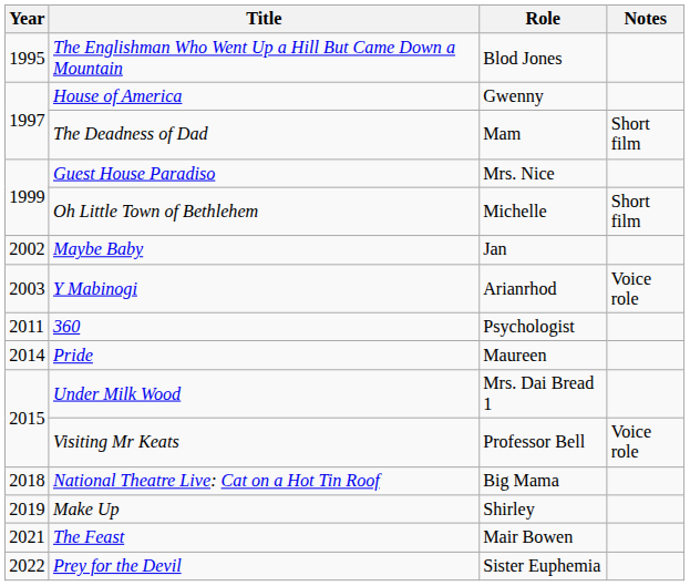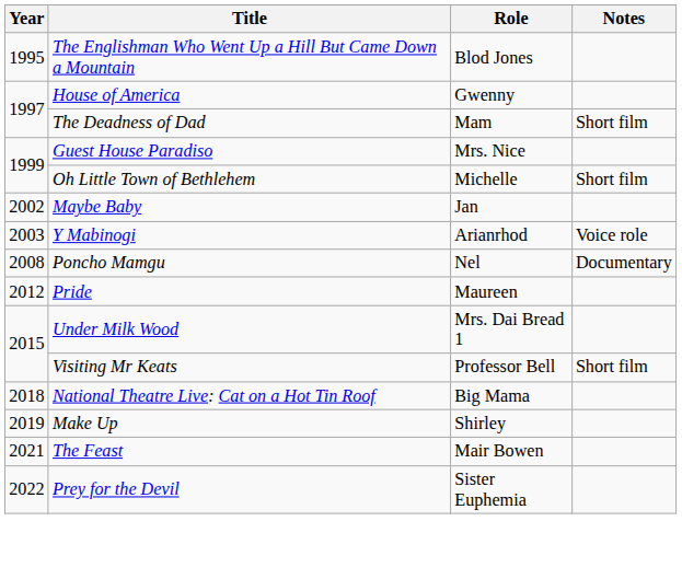 <table class="wikitable sortable">
 <tr>
 <th>Year</th>
 <th>Title</th>
 <th>Role</th>
 <th class="unsortable">Notes</th>
 </tr>
 <tr>
 <td>1995</td>
 <td><a href='#'><em>The Englishman Who Went Up a Hill But Came Down a Mountain</em></a></td>
 <td>Blod Jones</td>
 <td></td>
 </tr>
 <tr>
 <td rowspan="2">1997</td>
 <td><em><a href='#'>House of America</a></em></td>
 <td>Gwenny</td>
 <td></td>
 </tr>
 <tr>
 <td><em>The Deadness of Dad</em></td>
 <td>Mam</td>
 <td>Short film</td>
 </tr>
 <tr>
 <td rowspan="2">1999</td>
 <td><em><a href='#'>Guest House Paradiso</a></em></td>
 <td>Mrs. Nice</td>
 <td></td>
 </tr>
 <tr>
 <td><em>Oh Little Town of Bethlehem</em></td>
 <td>Michelle</td>
 <td>Short film</td>
 </tr>
 <tr>
 <td>2002</td>
 <td><a href='#'><em>Maybe Baby</em></a></td>
 <td>Jan</td>
 <td></td>
 </tr>
 <tr>
 <td>2003</td>
 <td><em><a href='#'>Y Mabinogi</a></em></td>
 <td>Arianrhod</td>
 <td>Voice role</td>
 </tr>
 <tr>
-<td>2011</td>
-<td><a href='#'><em>360</em></a></td>
-<td>Psychologist</td>
-<td></td>
+<td>2008</td>
+<td><em>Poncho Mamgu</em></td>
+<td>Nel</td>
+<td>Documentary</td>
 </tr>
 <tr>
-<td>2014</td>
+<td>2012</td>
 <td><a href='#'><em>Pride</em></a></td>
 <td>Maureen</td>
 <td></td>
 </tr>
 <tr>
 <td rowspan="2">2015</td>
 <td><a href='#'><em>Under Milk Wood</em></a></td>
 <td>Mrs. Dai Bread 1</td>
 <td></td>
 </tr>
 <tr>
 <td><em>Visiting Mr Keats</em></td>
 <td>Professor Bell</td>
-<td>Voice role</td>
+<td>Short film</td>
 </tr>
 <tr>
 <td>2018</td>
 <td><em><a href='#'>National Theatre Live</a>: <a href='#'>Cat on a Hot Tin Roof</a></em></td>
 <td>Big Mama</td>
 <td></td>
 </tr>
 <tr>
 <td>2019</td>
 <td><em>Make Up</em></td>
 <td>Shirley</td>
 <td></td>
 </tr>
 <tr>
 <td>2021</td>
 <td><em><a href='#'>The Feast</a></em></td>
 <td>Mair Bowen</td>
 <td></td>
 </tr>
 <tr>
 <td>2022</td>
 <td><em><a href='#'>Prey for the Devil</a></em></td>
 <td>Sister Euphemia</td>
 <td></td>
 </tr>
 </table>
